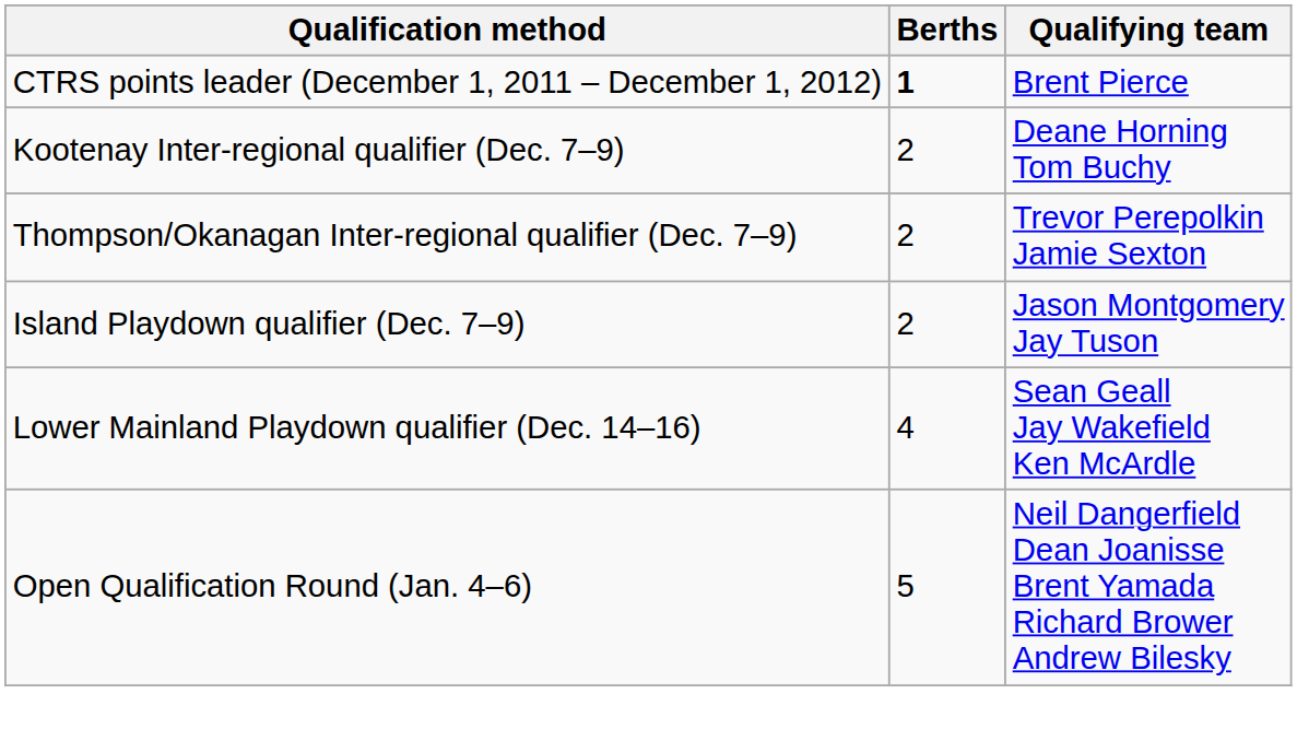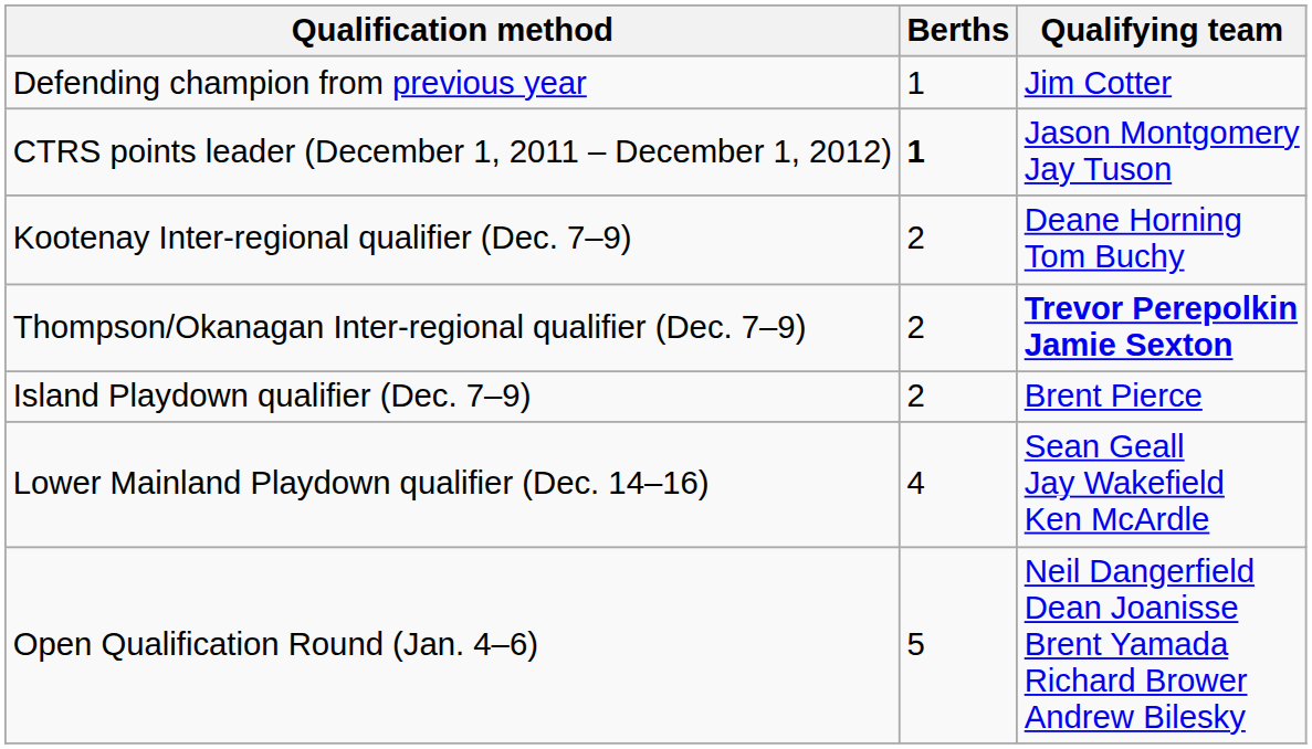 <table class=wikitable>
 <tr>
 <th>Qualification method</th>
 <th>Berths</th>
 <th>Qualifying team</th>
 </tr>
 <tr>
+<td>Defending champion from <a href='#'>previous year</a></td>
+<td>1</td>
+<td><a href='#'>Jim Cotter</a></td>
+</tr>
+<tr>
 <td>CTRS points leader (December 1, 2011 – December 1, 2012)</td>
 <td><strong>1</strong></td>
-<td><a href='#'>Brent Pierce</a></td>
+<td><a href='#'>Jason Montgomery</a><br><a href='#'>Jay Tuson</a></td>
 </tr>
 <tr>
 <td>Kootenay Inter-regional qualifier (Dec. 7–9)</td>
 <td>2</td>
 <td><a href='#'>Deane Horning</a><br><a href='#'>Tom Buchy</a></td>
 </tr>
 <tr>
 <td>Thompson/Okanagan Inter-regional qualifier (Dec. 7–9)</td>
 <td>2</td>
-<td><a href='#'>Trevor Perepolkin</a><br><a href='#'>Jamie Sexton</a></td>
+<td><strong><a href='#'>Trevor Perepolkin</a><br><a href='#'>Jamie Sexton</a></strong></td>
 </tr>
 <tr>
 <td>Island Playdown qualifier (Dec. 7–9)</td>
 <td>2</td>
-<td><a href='#'>Jason Montgomery</a><br><a href='#'>Jay Tuson</a></td>
+<td><a href='#'>Brent Pierce</a></td>
 </tr>
 <tr>
 <td>Lower Mainland Playdown qualifier (Dec. 14–16)</td>
 <td>4</td>
 <td><a href='#'>Sean Geall</a> <br> <a href='#'>Jay Wakefield</a> <br> <a href='#'>Ken McArdle</a></td>
 </tr>
 <tr>
 <td>Open Qualification Round (Jan. 4–6)</td>
 <td>5</td>
 <td><a href='#'>Neil Dangerfield</a> <br> <a href='#'>Dean Joanisse</a> <br> <a href='#'>Brent Yamada</a> <br> <a href='#'>Richard Brower</a> <br> <a href='#'>Andrew Bilesky</a></td>
 </tr>
 </table>
